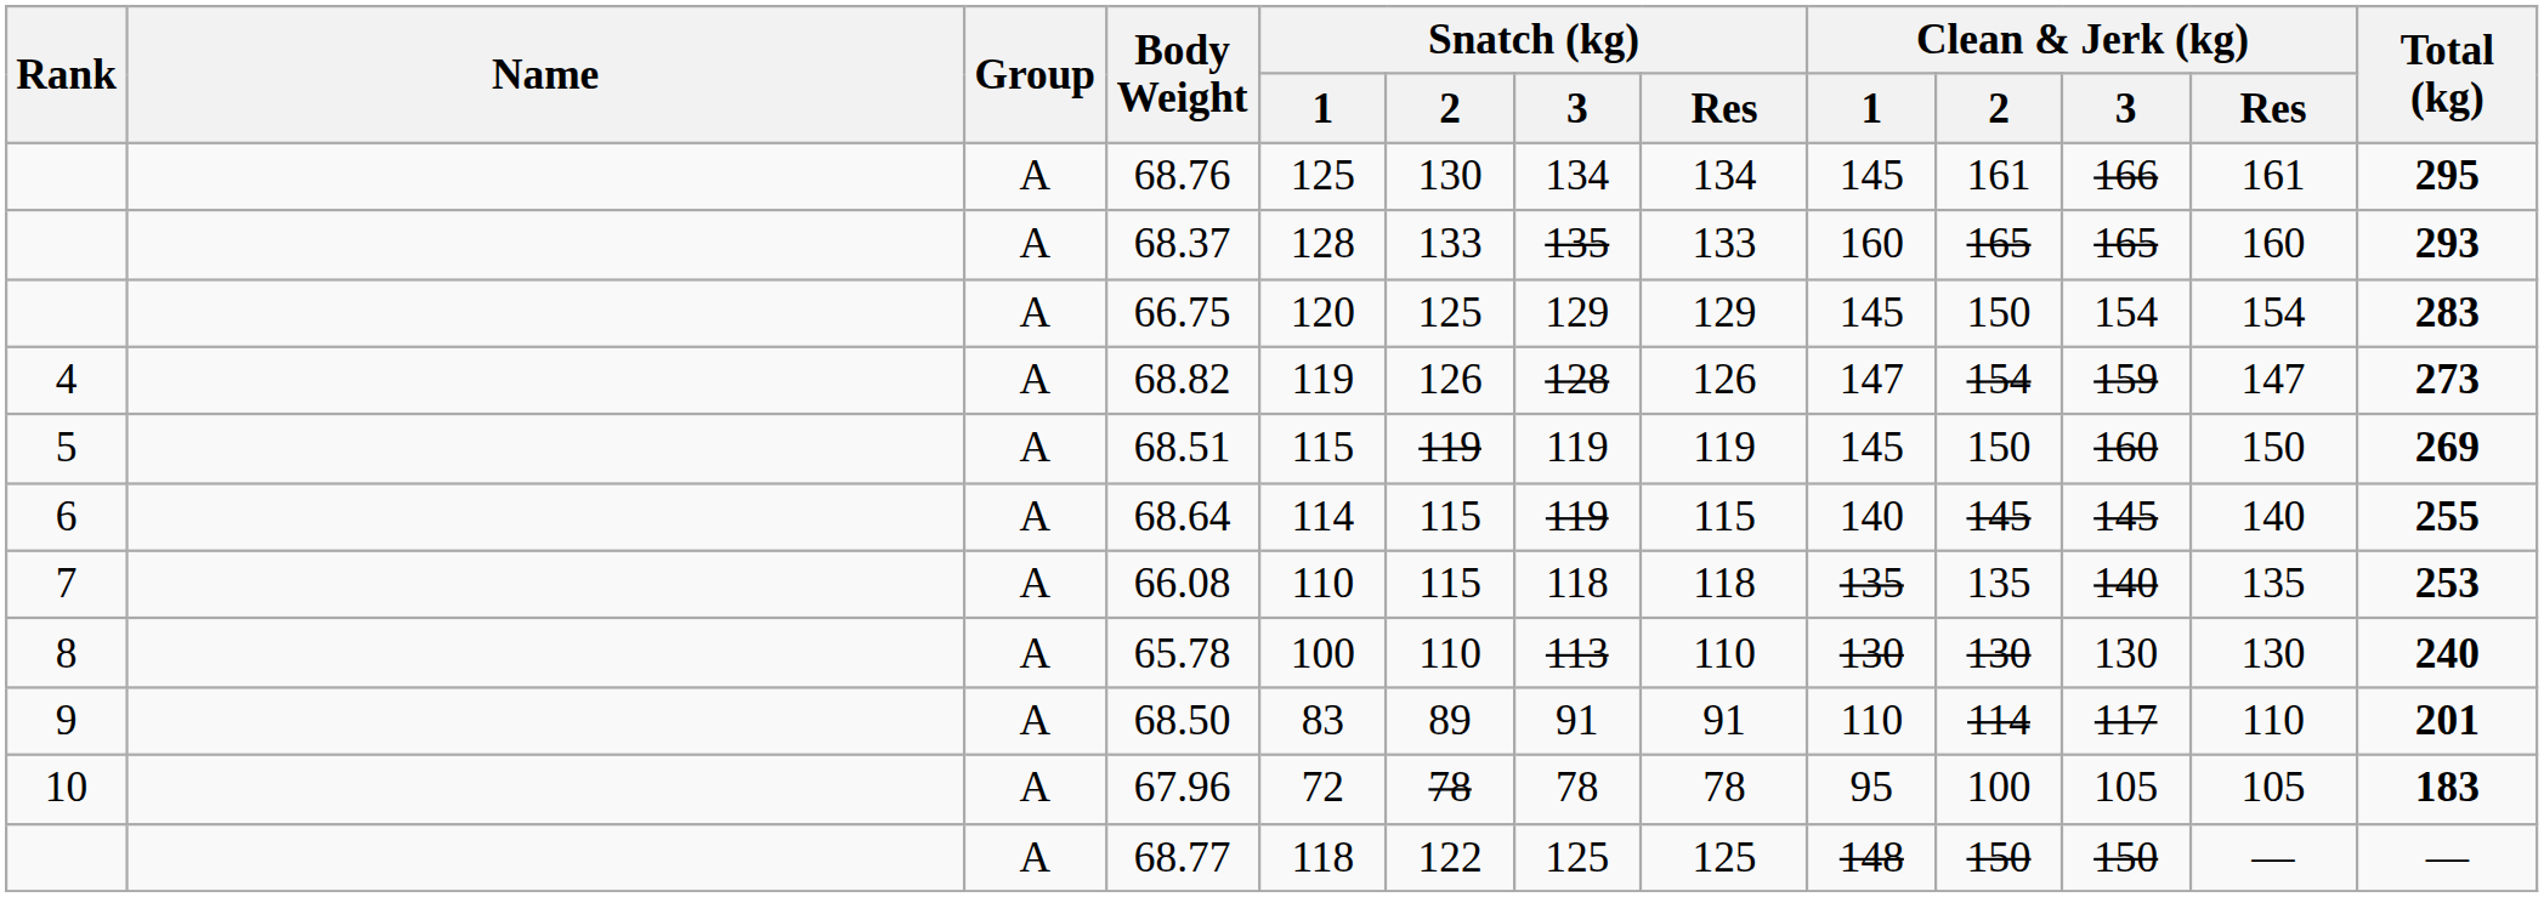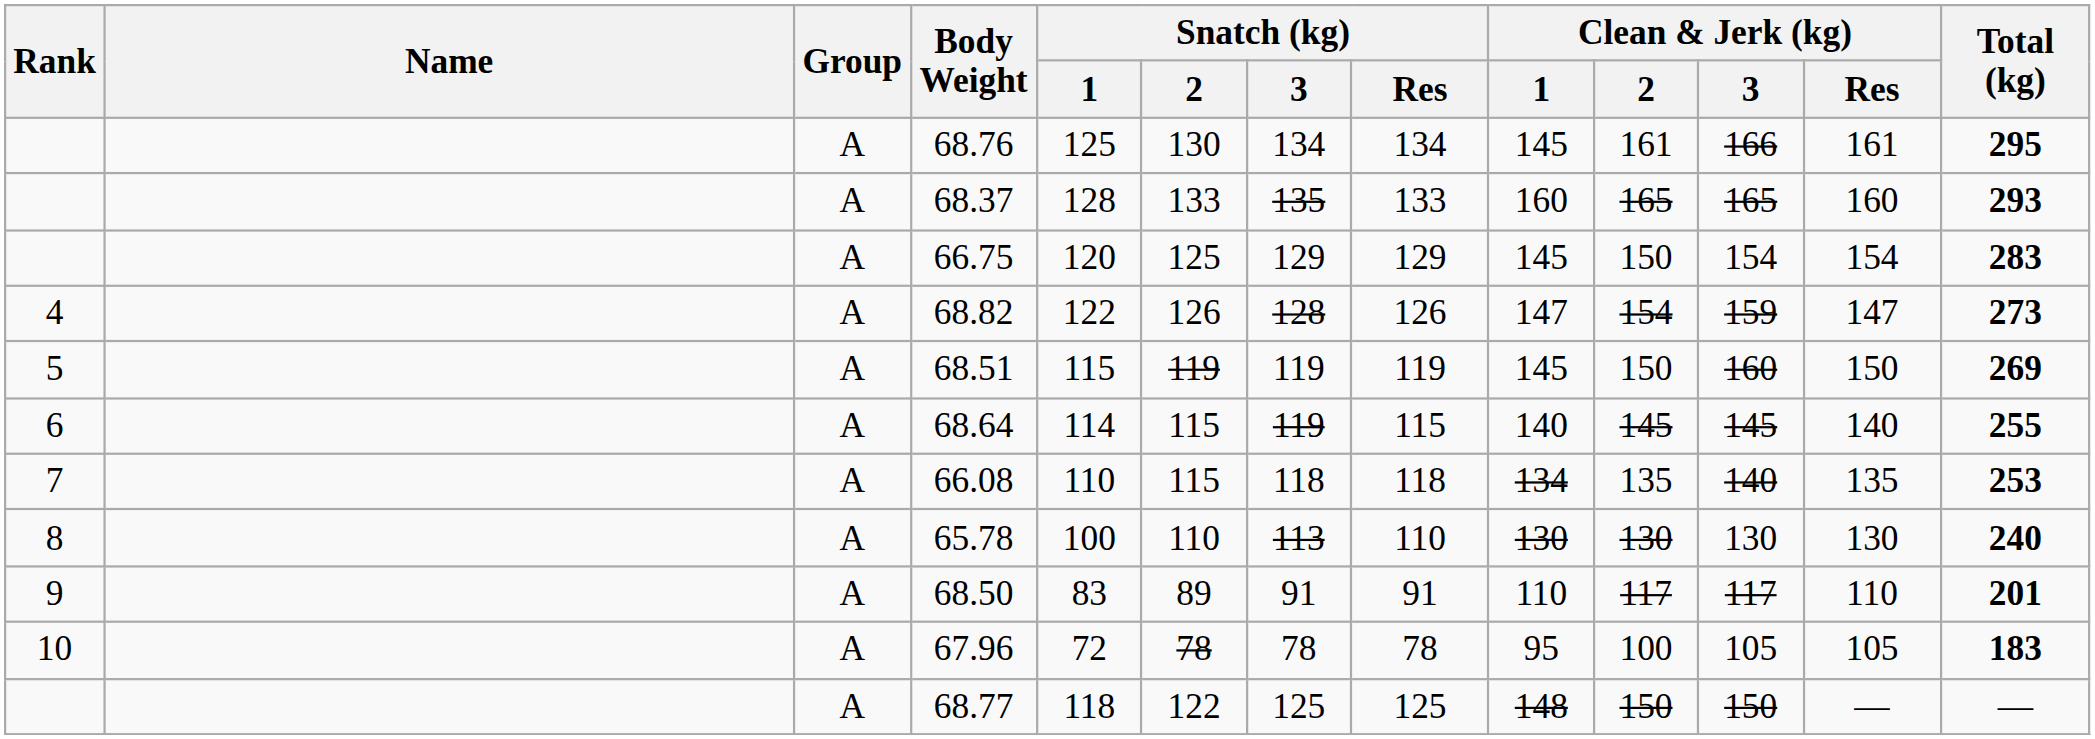 <table class = "wikitable" style="text-align:center;">
 <tr>
 <th rowspan=2>Rank</th>
 <th rowspan=2 width=305>Name</th>
 <th rowspan=2 width=20>Group</th>
 <th rowspan=2 width=50>Body Weight</th>
 <th colspan=4>Snatch (kg)</th>
 <th colspan=4>Clean & Jerk (kg)</th>
 <th rowspan=2 width=60>Total (kg)</th>
 </tr>
 <tr>
 <th width=40>1</th>
 <th width=40>2</th>
 <th width=40>3</th>
 <th width=55>Res</th>
 <th width=40>1</th>
 <th width=40>2</th>
 <th width=40>3</th>
 <th width=55>Res</th>
 </tr>
 <tr>
 <td></td>
 <td align=left></td>
 <td>A</td>
 <td>68.76</td>
 <td>125</td>
 <td>130</td>
 <td>134</td>
 <td>134</td>
 <td>145</td>
 <td>161</td>
 <td><s>166</s></td>
 <td>161</td>
 <td><strong>295</strong></td>
 </tr>
 <tr>
 <td></td>
 <td align=left></td>
 <td>A</td>
 <td>68.37</td>
 <td>128</td>
 <td>133</td>
 <td><s>135</s></td>
 <td>133</td>
 <td>160</td>
 <td><s>165</s></td>
 <td><s>165</s></td>
 <td>160</td>
 <td><strong>293</strong></td>
 </tr>
 <tr>
 <td></td>
 <td align=left></td>
 <td>A</td>
 <td>66.75</td>
 <td>120</td>
 <td>125</td>
 <td>129</td>
 <td>129</td>
 <td>145</td>
 <td>150</td>
 <td>154</td>
 <td>154</td>
 <td><strong>283</strong></td>
 </tr>
 <tr>
 <td>4</td>
 <td align=left></td>
 <td>A</td>
 <td>68.82</td>
-<td>119</td>
+<td>122</td>
 <td>126</td>
 <td><s>128</s></td>
 <td>126</td>
 <td>147</td>
 <td><s>154</s></td>
 <td><s>159</s></td>
 <td>147</td>
 <td><strong>273</strong></td>
 </tr>
 <tr>
 <td>5</td>
 <td align=left></td>
 <td>A</td>
 <td>68.51</td>
 <td>115</td>
 <td><s>119</s></td>
 <td>119</td>
 <td>119</td>
 <td>145</td>
 <td>150</td>
 <td><s>160</s></td>
 <td>150</td>
 <td><strong>269</strong></td>
 </tr>
 <tr>
 <td>6</td>
 <td align=left></td>
 <td>A</td>
 <td>68.64</td>
 <td>114</td>
 <td>115</td>
 <td><s>119</s></td>
 <td>115</td>
 <td>140</td>
 <td><s>145</s></td>
 <td><s>145</s></td>
 <td>140</td>
 <td><strong>255</strong></td>
 </tr>
 <tr>
 <td>7</td>
 <td align=left></td>
 <td>A</td>
 <td>66.08</td>
 <td>110</td>
 <td>115</td>
 <td>118</td>
 <td>118</td>
-<td><s>135</s></td>
+<td><s>134</s></td>
 <td>135</td>
 <td><s>140</s></td>
 <td>135</td>
 <td><strong>253</strong></td>
 </tr>
 <tr>
 <td>8</td>
 <td align=left></td>
 <td>A</td>
 <td>65.78</td>
 <td>100</td>
 <td>110</td>
 <td><s>113</s></td>
 <td>110</td>
 <td><s>130</s></td>
 <td><s>130</s></td>
 <td>130</td>
 <td>130</td>
 <td><strong>240</strong></td>
 </tr>
 <tr>
 <td>9</td>
 <td align=left></td>
 <td>A</td>
 <td>68.50</td>
 <td>83</td>
 <td>89</td>
 <td>91</td>
 <td>91</td>
 <td>110</td>
-<td><s>114</s></td>
+<td><s>117</s></td>
 <td><s>117</s></td>
 <td>110</td>
 <td><strong>201</strong></td>
 </tr>
 <tr>
 <td>10</td>
 <td align=left></td>
 <td>A</td>
 <td>67.96</td>
 <td>72</td>
 <td><s>78</s></td>
 <td>78</td>
 <td>78</td>
 <td>95</td>
 <td>100</td>
 <td>105</td>
 <td>105</td>
 <td><strong>183</strong></td>
 </tr>
 <tr>
 <td></td>
 <td align=left></td>
 <td>A</td>
 <td>68.77</td>
 <td>118</td>
 <td>122</td>
 <td>125</td>
 <td>125</td>
 <td><s>148</s></td>
 <td><s>150</s></td>
 <td><s>150</s></td>
 <td>—</td>
 <td>—</td>
 </tr>
 <tr>
 </tr>
 </table>
